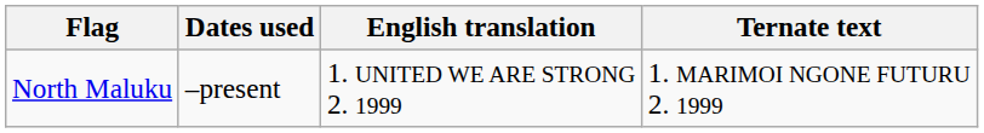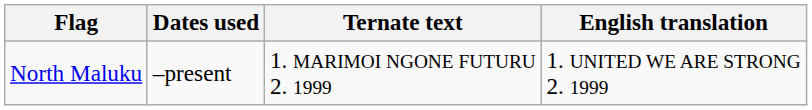 <table class="wikitable sortable noresize">
 <tr>
 <th>Flag</th>
 <th>Dates used</th>
+<th>Ternate text</th>
 <th>English translation</th>
-<th>Ternate text</th>
 </tr>
 <tr>
 <td> <a href='#'>North Maluku</a></td>
 <td>–present</td>
+<td>1. <small>MARIMOI NGONE FUTURU</small><br>2. <small>1999</small></td>
 <td>1. <small>UNITED WE ARE STRONG</small><br>2. <small>1999</small></td>
-<td>1. <small>MARIMOI NGONE FUTURU</small><br>2. <small>1999</small></td>
 </tr>
 </table>
